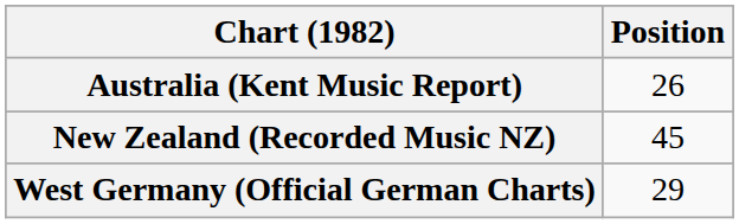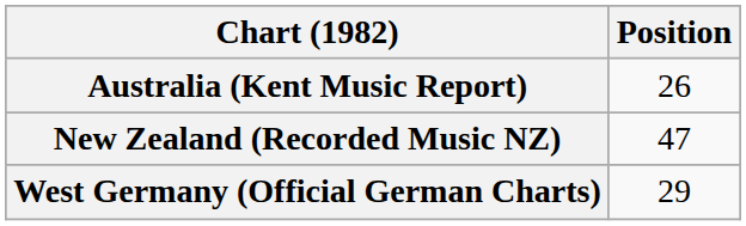 <table class="wikitable plainrowheaders">
 <tr>
 <th>Chart (1982)</th>
 <th>Position</th>
 </tr>
 <tr>
 <th scope="row">Australia (Kent Music Report)</th>
 <td align="center">26</td>
 </tr>
 <tr>
 <th scope="row">New Zealand (Recorded Music NZ)</th>
-<td align="center">45</td>
+<td align="center">47</td>
 </tr>
 <tr>
 <th scope="row">West Germany (Official German Charts)</th>
 <td align="center">29</td>
 </tr>
 </table>
